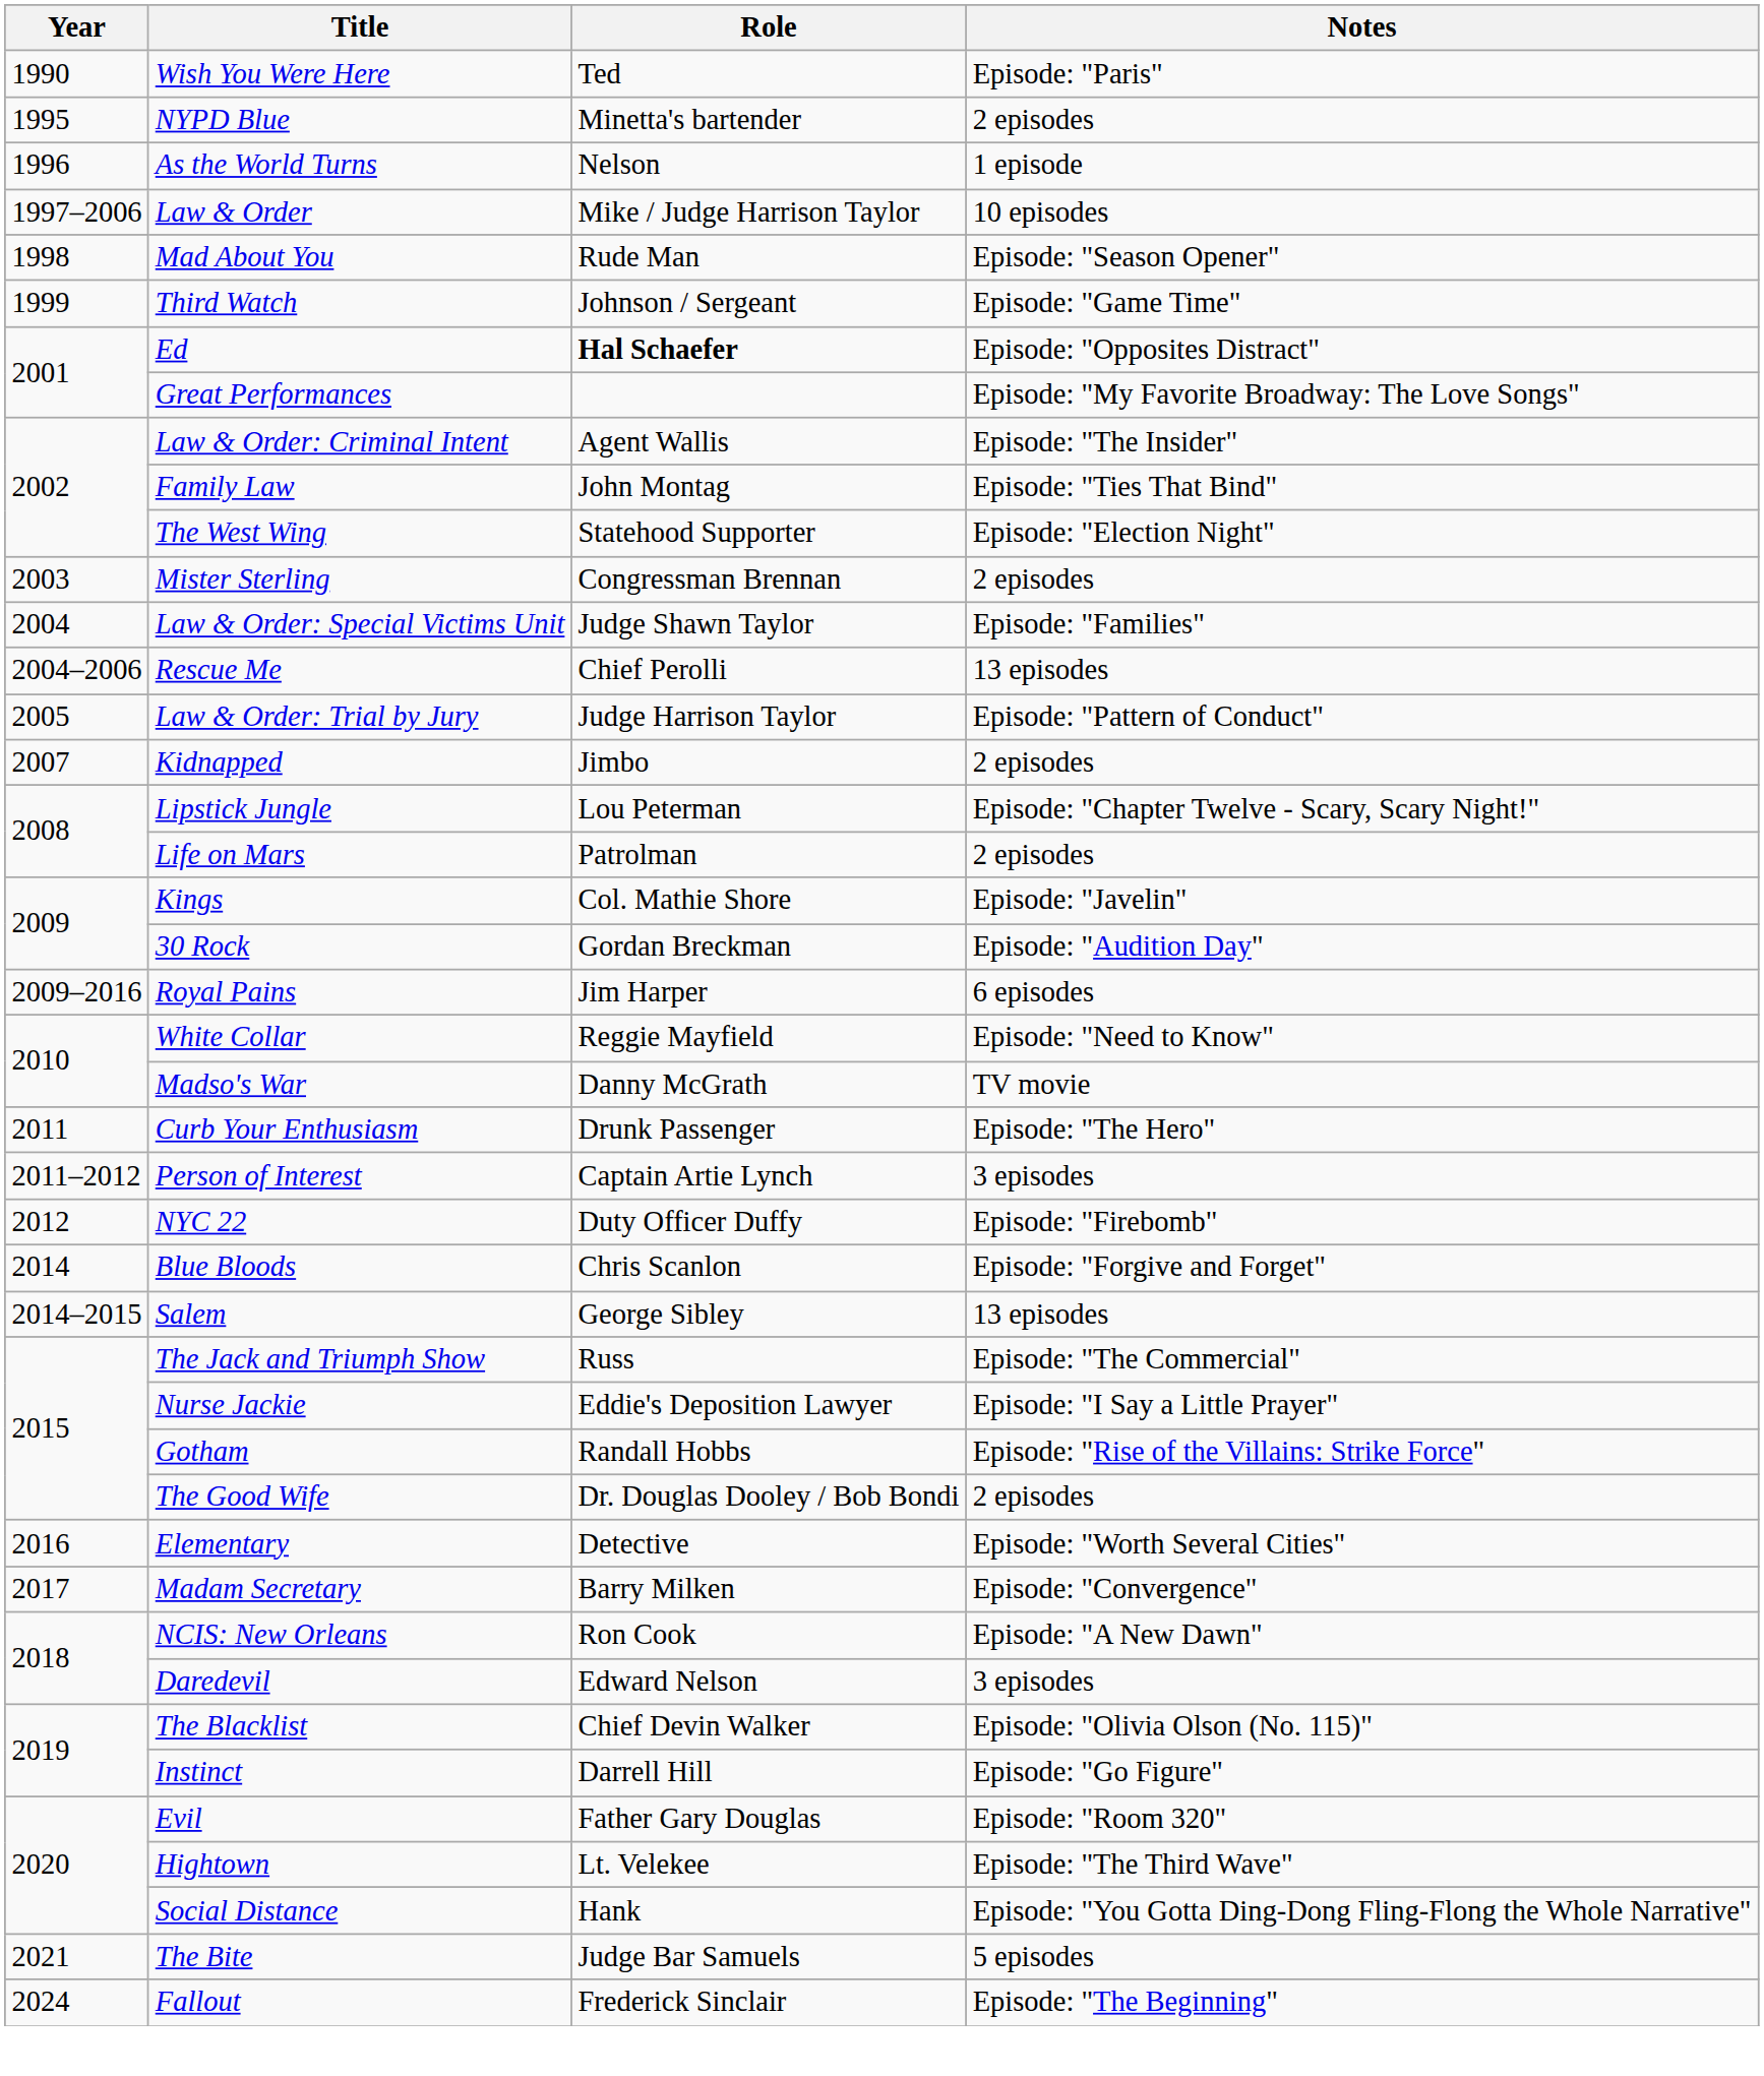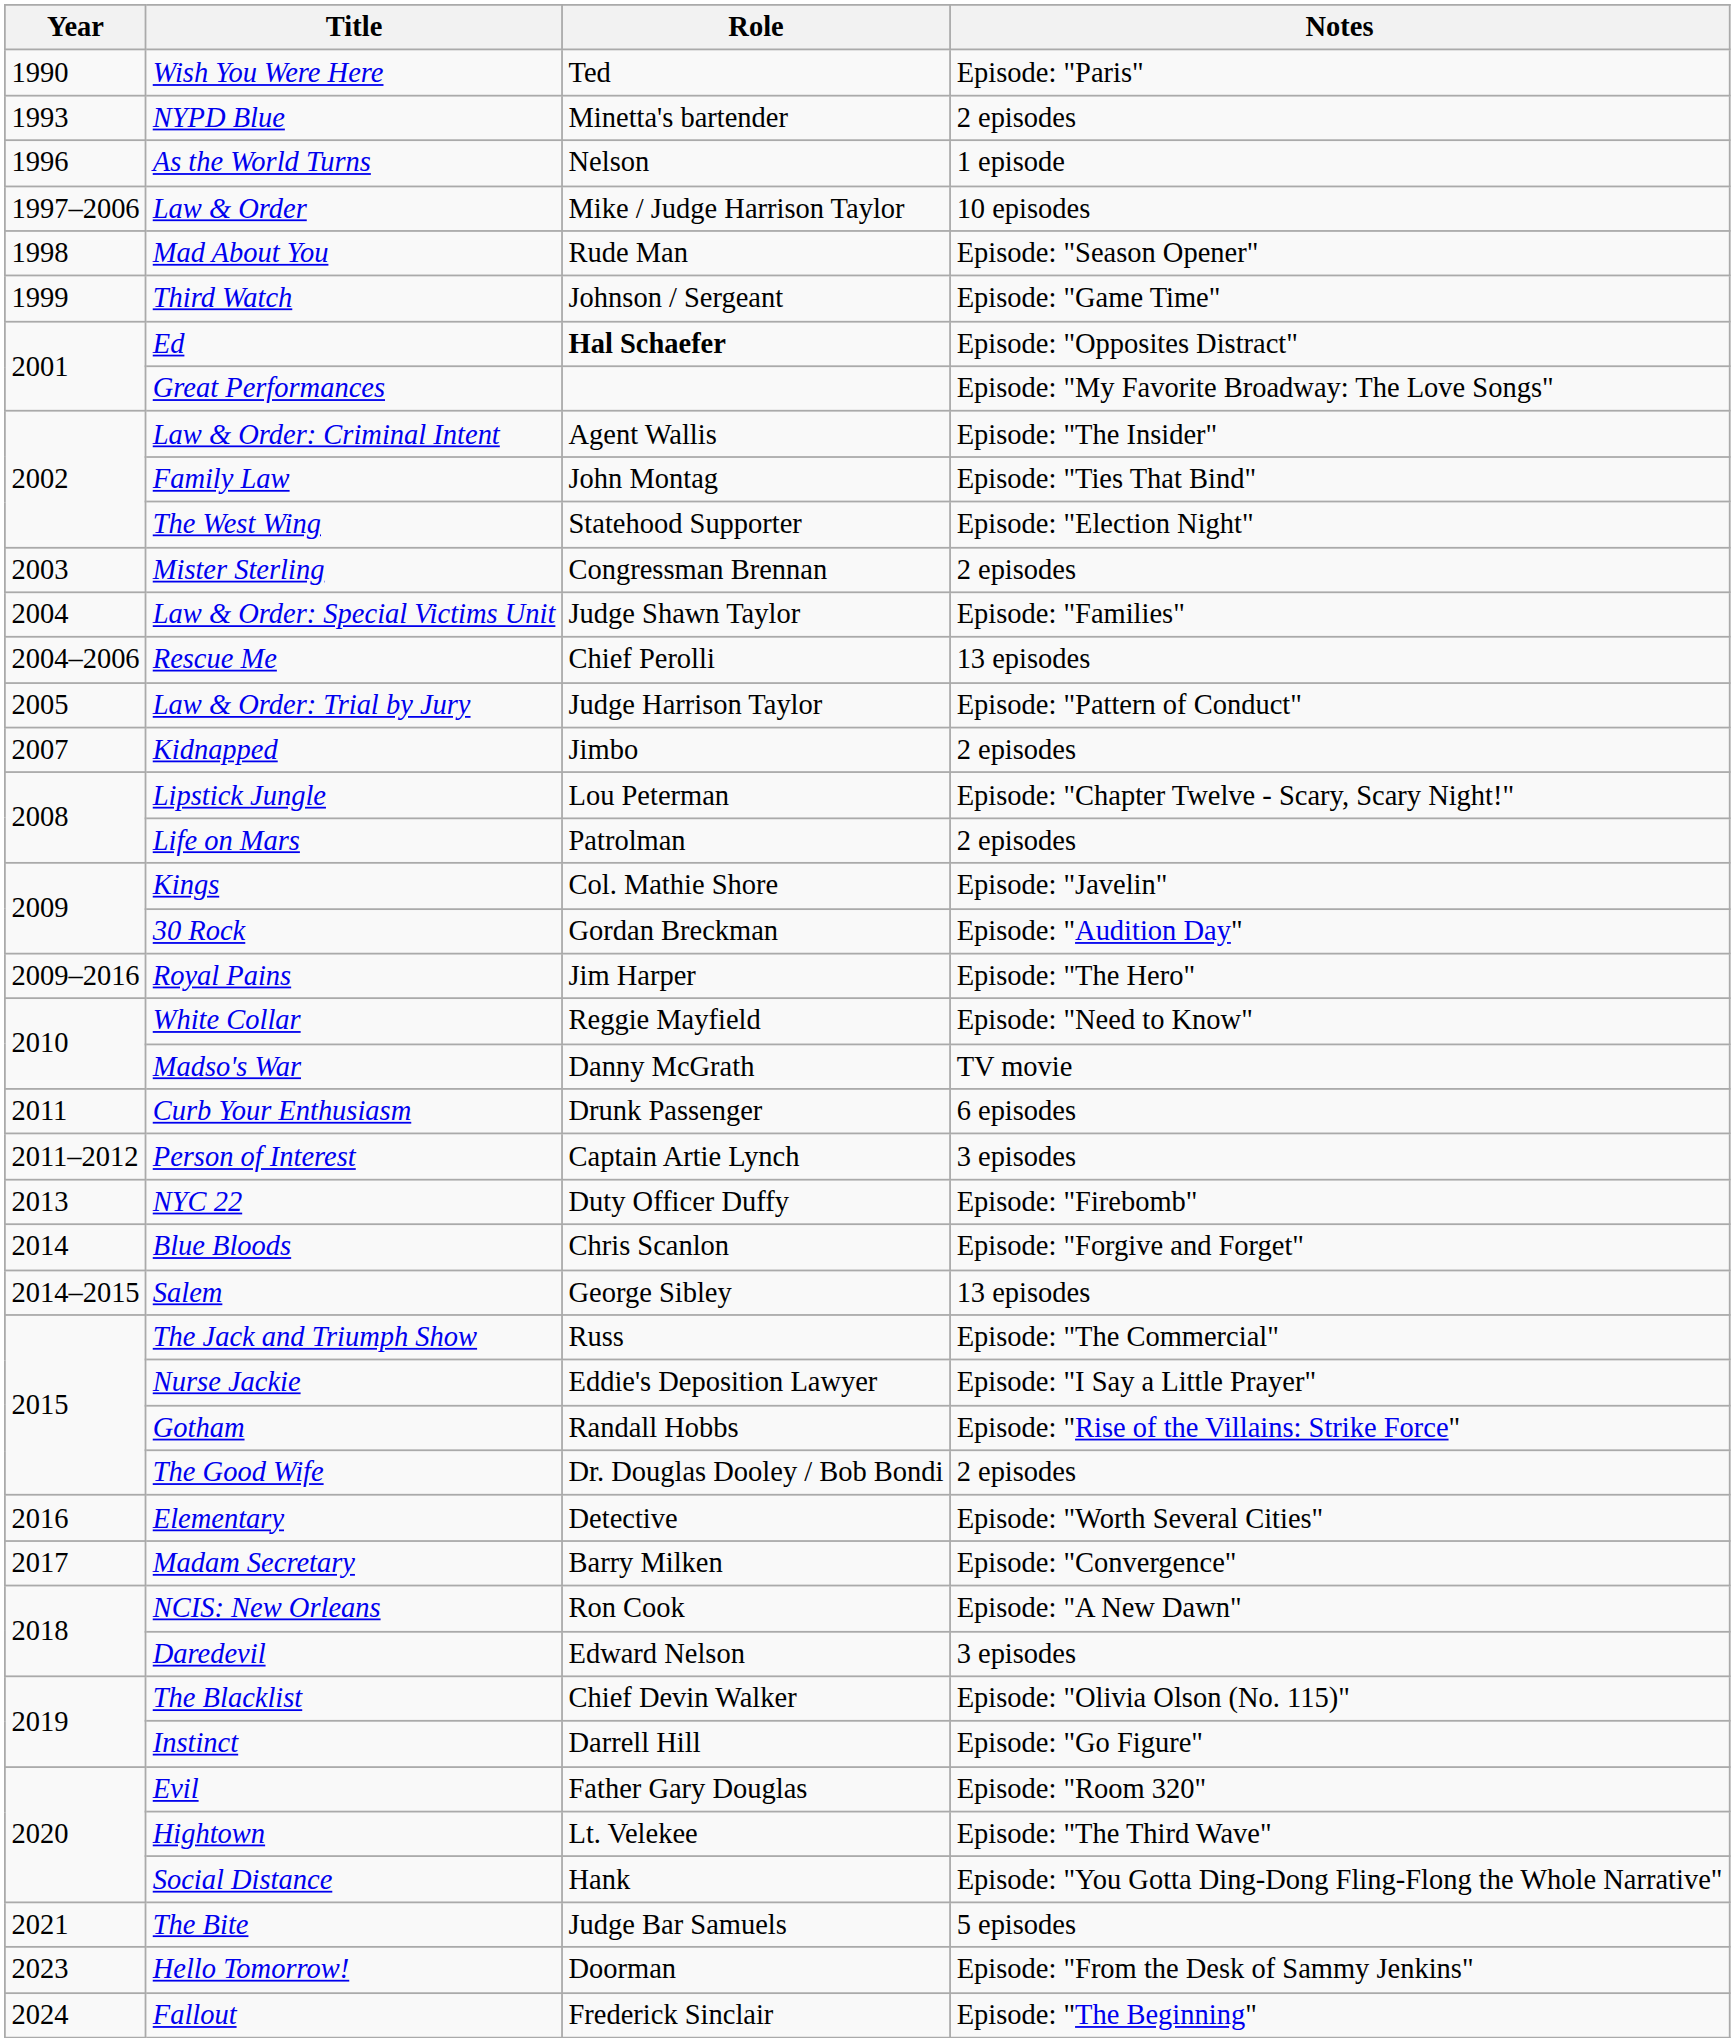 <table class="wikitable sortable">
 <tr>
 <th>Year</th>
 <th>Title</th>
 <th>Role</th>
 <th>Notes</th>
 </tr>
 <tr>
 <td>1990</td>
 <td><em><a href='#'>Wish You Were Here</a></em></td>
 <td>Ted</td>
 <td>Episode: "Paris"</td>
 </tr>
 <tr>
-<td>1995</td>
+<td>1993</td>
 <td><em><a href='#'>NYPD Blue</a></em></td>
 <td>Minetta's bartender</td>
 <td>2 episodes</td>
 </tr>
 <tr>
 <td>1996</td>
 <td><em><a href='#'>As the World Turns</a></em></td>
 <td>Nelson</td>
 <td>1 episode</td>
 </tr>
 <tr>
 <td>1997–2006</td>
 <td><em><a href='#'>Law & Order</a></em></td>
 <td>Mike / Judge Harrison Taylor</td>
 <td>10 episodes</td>
 </tr>
 <tr>
 <td>1998</td>
 <td><em><a href='#'>Mad About You</a></em></td>
 <td>Rude Man</td>
 <td>Episode: "Season Opener"</td>
 </tr>
 <tr>
 <td>1999</td>
 <td><em><a href='#'>Third Watch</a></em></td>
 <td>Johnson / Sergeant</td>
 <td>Episode: "Game Time"</td>
 </tr>
 <tr>
 <td rowspan="2">2001</td>
 <td><em><a href='#'>Ed</a></em></td>
 <td><strong>Hal Schaefer</strong></td>
 <td>Episode: "Opposites Distract"</td>
 </tr>
 <tr>
 <td><em><a href='#'>Great Performances</a></em></td>
 <td></td>
 <td>Episode: "My Favorite Broadway: The Love Songs"</td>
 </tr>
 <tr>
 <td rowspan="3">2002</td>
 <td><em><a href='#'>Law & Order: Criminal Intent</a></em></td>
 <td>Agent Wallis</td>
 <td>Episode: "The Insider"</td>
 </tr>
 <tr>
 <td><em><a href='#'>Family Law</a></em></td>
 <td>John Montag</td>
 <td>Episode: "Ties That Bind"</td>
 </tr>
 <tr>
 <td><em><a href='#'>The West Wing</a></em></td>
 <td>Statehood Supporter</td>
 <td>Episode: "Election Night"</td>
 </tr>
 <tr>
 <td>2003</td>
 <td><em><a href='#'>Mister Sterling</a></em></td>
 <td>Congressman Brennan</td>
 <td>2 episodes</td>
 </tr>
 <tr>
 <td>2004</td>
 <td><em><a href='#'>Law & Order: Special Victims Unit</a></em></td>
 <td>Judge Shawn Taylor</td>
 <td>Episode: "Families"</td>
 </tr>
 <tr>
 <td>2004–2006</td>
 <td><em><a href='#'>Rescue Me</a></em></td>
 <td>Chief Perolli</td>
 <td>13 episodes</td>
 </tr>
 <tr>
 <td>2005</td>
 <td><em><a href='#'>Law & Order: Trial by Jury</a></em></td>
 <td>Judge Harrison Taylor</td>
 <td>Episode: "Pattern of Conduct"</td>
 </tr>
 <tr>
 <td>2007</td>
 <td><em><a href='#'>Kidnapped</a></em></td>
 <td>Jimbo</td>
 <td>2 episodes</td>
 </tr>
 <tr>
 <td rowspan="2">2008</td>
 <td><em><a href='#'>Lipstick Jungle</a></em></td>
 <td>Lou Peterman</td>
 <td>Episode: "Chapter Twelve - Scary, Scary Night!"</td>
 </tr>
 <tr>
 <td><em><a href='#'>Life on Mars</a></em></td>
 <td>Patrolman</td>
 <td>2 episodes</td>
 </tr>
 <tr>
 <td rowspan="2">2009</td>
 <td><em><a href='#'>Kings</a></em></td>
 <td>Col. Mathie Shore</td>
 <td>Episode: "Javelin"</td>
 </tr>
 <tr>
 <td><em><a href='#'>30 Rock</a></em></td>
 <td>Gordan Breckman</td>
 <td>Episode: "<a href='#'>Audition Day</a>"</td>
 </tr>
 <tr>
 <td>2009–2016</td>
 <td><em><a href='#'>Royal Pains</a></em></td>
 <td>Jim Harper</td>
-<td>6 episodes</td>
+<td>Episode: "The Hero"</td>
 </tr>
 <tr>
 <td rowspan="2">2010</td>
 <td><em><a href='#'>White Collar</a></em></td>
 <td>Reggie Mayfield</td>
 <td>Episode: "Need to Know"</td>
 </tr>
 <tr>
 <td><em><a href='#'>Madso's War</a></em></td>
 <td>Danny McGrath</td>
 <td>TV movie</td>
 </tr>
 <tr>
 <td>2011</td>
 <td><em><a href='#'>Curb Your Enthusiasm</a></em></td>
 <td>Drunk Passenger</td>
-<td>Episode: "The Hero"</td>
+<td>6 episodes</td>
 </tr>
 <tr>
 <td>2011–2012</td>
 <td><em><a href='#'>Person of Interest</a></em></td>
 <td>Captain Artie Lynch</td>
 <td>3 episodes</td>
 </tr>
 <tr>
-<td>2012</td>
+<td>2013</td>
 <td><em><a href='#'>NYC 22</a></em></td>
 <td>Duty Officer Duffy</td>
 <td>Episode: "Firebomb"</td>
 </tr>
 <tr>
 <td>2014</td>
 <td><em><a href='#'>Blue Bloods</a></em></td>
 <td>Chris Scanlon</td>
 <td>Episode: "Forgive and Forget"</td>
 </tr>
 <tr>
 <td>2014–2015</td>
 <td><em><a href='#'>Salem</a></em></td>
 <td>George Sibley</td>
 <td>13 episodes</td>
 </tr>
 <tr>
 <td rowspan="4">2015</td>
 <td><em><a href='#'>The Jack and Triumph Show</a></em></td>
 <td>Russ</td>
 <td>Episode: "The Commercial"</td>
 </tr>
 <tr>
 <td><em><a href='#'>Nurse Jackie</a></em></td>
 <td>Eddie's Deposition Lawyer</td>
 <td>Episode: "I Say a Little Prayer"</td>
 </tr>
 <tr>
 <td><em><a href='#'>Gotham</a></em></td>
 <td>Randall Hobbs</td>
 <td>Episode: "<a href='#'>Rise of the Villains: Strike Force</a>"</td>
 </tr>
 <tr>
 <td><em><a href='#'>The Good Wife</a></em></td>
 <td>Dr. Douglas Dooley / Bob Bondi</td>
 <td>2 episodes</td>
 </tr>
 <tr>
 <td>2016</td>
 <td><em><a href='#'>Elementary</a></em></td>
 <td>Detective</td>
 <td>Episode: "Worth Several Cities"</td>
 </tr>
 <tr>
 <td>2017</td>
 <td><em><a href='#'>Madam Secretary</a></em></td>
 <td>Barry Milken</td>
 <td>Episode: "Convergence"</td>
 </tr>
 <tr>
 <td rowspan="2">2018</td>
 <td><em><a href='#'>NCIS: New Orleans</a></em></td>
 <td>Ron Cook</td>
 <td>Episode: "A New Dawn"</td>
 </tr>
 <tr>
 <td><em><a href='#'>Daredevil</a></em></td>
 <td>Edward Nelson</td>
 <td>3 episodes</td>
 </tr>
 <tr>
 <td rowspan="2">2019</td>
 <td><em><a href='#'>The Blacklist</a></em></td>
 <td>Chief Devin Walker</td>
 <td>Episode: "Olivia Olson (No. 115)"</td>
 </tr>
 <tr>
 <td><em><a href='#'>Instinct</a></em></td>
 <td>Darrell Hill</td>
 <td>Episode: "Go Figure"</td>
 </tr>
 <tr>
 <td rowspan="3">2020</td>
 <td><em><a href='#'>Evil</a></em></td>
 <td>Father Gary Douglas</td>
 <td>Episode: "Room 320"</td>
 </tr>
 <tr>
 <td><em><a href='#'>Hightown</a></em></td>
 <td>Lt. Velekee</td>
 <td>Episode: "The Third Wave"</td>
 </tr>
 <tr>
 <td><em><a href='#'>Social Distance</a></em></td>
 <td>Hank</td>
 <td>Episode: "You Gotta Ding-Dong Fling-Flong the Whole Narrative"</td>
 </tr>
 <tr>
 <td>2021</td>
 <td><em><a href='#'>The Bite</a></em></td>
 <td>Judge Bar Samuels</td>
 <td>5 episodes</td>
 </tr>
 <tr>
+<td>2023</td>
+<td><em><a href='#'>Hello Tomorrow!</a></em></td>
+<td>Doorman</td>
+<td>Episode: "From the Desk of Sammy Jenkins"</td>
+</tr>
+<tr>
 <td>2024</td>
 <td><em><a href='#'>Fallout</a></em></td>
 <td>Frederick Sinclair</td>
 <td>Episode: "<a href='#'>The Beginning</a>"</td>
 </tr>
 </table>
